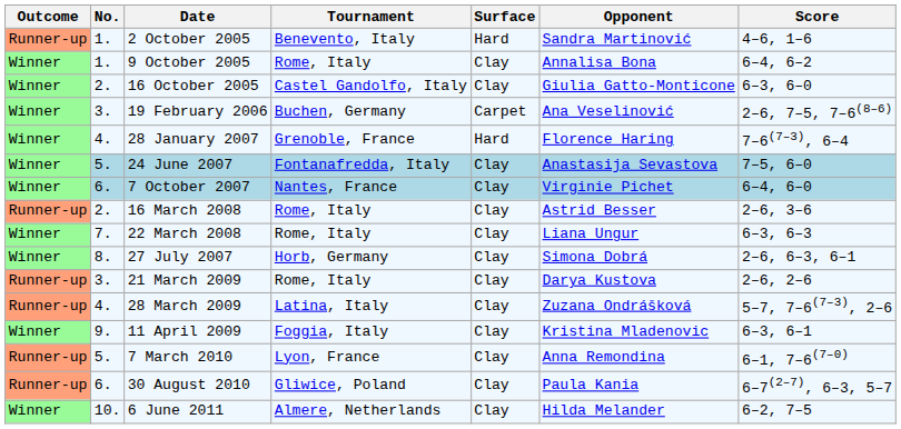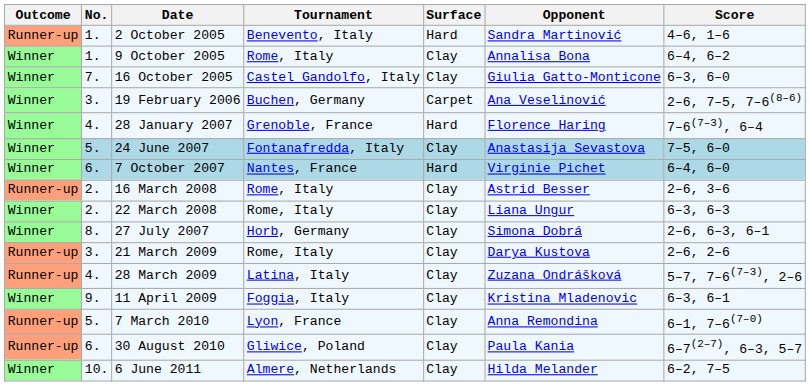 <table class="sortable wikitable" style="font-size:97%;">
 <tr>
 <th>Outcome</th>
 <th>No.</th>
 <th>Date</th>
 <th>Tournament</th>
 <th>Surface</th>
 <th>Opponent</th>
 <th class="unsortable">Score</th>
 </tr>
 <tr style="background:#f0f8ff;">
 <td bgcolor="FFA07A">Runner-up</td>
 <td>1.</td>
 <td>2 October 2005</td>
 <td><a href='#'>Benevento</a>, Italy</td>
 <td>Hard</td>
 <td> <a href='#'>Sandra Martinović</a></td>
 <td>4–6, 1–6</td>
 </tr>
 <tr style="background:#f0f8ff;">
 <td bgcolor="98FB98">Winner</td>
 <td>1.</td>
 <td>9 October 2005</td>
 <td><a href='#'>Rome</a>, Italy</td>
 <td>Clay</td>
 <td> <a href='#'>Annalisa Bona</a></td>
 <td>6–4, 6–2</td>
 </tr>
 <tr style="background:#f0f8ff;">
 <td bgcolor="98FB98">Winner</td>
-<td>2.</td>
+<td>7.</td>
 <td>16 October 2005</td>
 <td><a href='#'>Castel Gandolfo</a>, Italy</td>
 <td>Clay</td>
 <td> <a href='#'>Giulia Gatto-Monticone</a></td>
 <td>6–3, 6–0</td>
 </tr>
 <tr style="background:#f0f8ff;">
 <td bgcolor="98FB98">Winner</td>
 <td>3.</td>
 <td>19 February 2006</td>
 <td><a href='#'>Buchen</a>, Germany</td>
 <td>Carpet</td>
 <td> <a href='#'>Ana Veselinović</a></td>
 <td>2–6, 7–5, 7–6<sup>(8–6)</sup></td>
 </tr>
 <tr style="background:#f0f8ff;">
 <td bgcolor="98FB98">Winner</td>
 <td>4.</td>
 <td>28 January 2007</td>
 <td><a href='#'>Grenoble</a>, France</td>
 <td>Hard</td>
 <td> <a href='#'>Florence Haring</a></td>
 <td>7–6<sup>(7–3)</sup>, 6–4</td>
 </tr>
 <tr style="background:lightblue;">
 <td bgcolor="98FB98">Winner</td>
 <td>5.</td>
 <td>24 June 2007</td>
 <td><a href='#'>Fontanafredda</a>, Italy</td>
 <td>Clay</td>
 <td> <a href='#'>Anastasija Sevastova</a></td>
 <td>7–5, 6–0</td>
 </tr>
 <tr style="background:lightblue;">
 <td bgcolor="98FB98">Winner</td>
 <td>6.</td>
 <td>7 October 2007</td>
 <td><a href='#'>Nantes</a>, France</td>
-<td>Clay</td>
+<td>Hard</td>
 <td> <a href='#'>Virginie Pichet</a></td>
 <td>6–4, 6–0</td>
 </tr>
 <tr style="background:#f0f8ff;">
 <td bgcolor="FFA07A">Runner-up</td>
 <td>2.</td>
 <td>16 March 2008</td>
 <td><a href='#'>Rome</a>, Italy</td>
 <td>Clay</td>
 <td> <a href='#'>Astrid Besser</a></td>
 <td>2–6, 3–6</td>
 </tr>
 <tr style="background:#f0f8ff;">
 <td bgcolor="98FB98">Winner</td>
-<td>7.</td>
+<td>2.</td>
 <td>22 March 2008</td>
 <td>Rome, Italy</td>
 <td>Clay</td>
 <td> <a href='#'>Liana Ungur</a></td>
 <td>6–3, 6–3</td>
 </tr>
 <tr style="background:#f0f8ff;">
 <td bgcolor="98FB98">Winner</td>
 <td>8.</td>
 <td>27 July 2007</td>
 <td><a href='#'>Horb</a>, Germany</td>
 <td>Clay</td>
 <td> <a href='#'>Simona Dobrá</a></td>
 <td>2–6, 6–3, 6–1</td>
 </tr>
 <tr style="background:#f0f8ff;">
 <td bgcolor="FFA07A">Runner-up</td>
 <td>3.</td>
 <td>21 March 2009</td>
 <td>Rome, Italy</td>
 <td>Clay</td>
 <td> <a href='#'>Darya Kustova</a></td>
 <td>2–6, 2–6</td>
 </tr>
 <tr style="background:#f0f8ff;">
 <td bgcolor="FFA07A">Runner-up</td>
 <td>4.</td>
 <td>28 March 2009</td>
 <td><a href='#'>Latina</a>, Italy</td>
 <td>Clay</td>
 <td> <a href='#'>Zuzana Ondrášková</a></td>
 <td>5–7, 7–6<sup>(7–3)</sup>, 2–6</td>
 </tr>
 <tr style="background:#f0f8ff;">
 <td bgcolor="98FB98">Winner</td>
 <td>9.</td>
 <td>11 April 2009</td>
 <td><a href='#'>Foggia</a>, Italy</td>
 <td>Clay</td>
 <td> <a href='#'>Kristina Mladenovic</a></td>
 <td>6–3, 6–1</td>
 </tr>
 <tr style="background:#f0f8ff;">
 <td bgcolor="FFA07A">Runner-up</td>
 <td>5.</td>
 <td>7 March 2010</td>
 <td><a href='#'>Lyon</a>, France</td>
 <td>Clay</td>
 <td> <a href='#'>Anna Remondina</a></td>
 <td>6–1, 7–6<sup>(7–0)</sup></td>
 </tr>
 <tr style="background:#f0f8ff;">
 <td bgcolor="FFA07A">Runner-up</td>
 <td>6.</td>
 <td>30 August 2010</td>
 <td><a href='#'>Gliwice</a>, Poland</td>
 <td>Clay</td>
 <td> <a href='#'>Paula Kania</a></td>
 <td>6–7<sup>(2–7)</sup>, 6–3, 5–7</td>
 </tr>
 <tr style="background:#f0f8ff;">
 <td bgcolor="98FB98">Winner</td>
 <td>10.</td>
 <td>6 June 2011</td>
 <td><a href='#'>Almere</a>, Netherlands</td>
 <td>Clay</td>
 <td> <a href='#'>Hilda Melander</a></td>
 <td>6–2, 7–5</td>
 </tr>
 </table>
